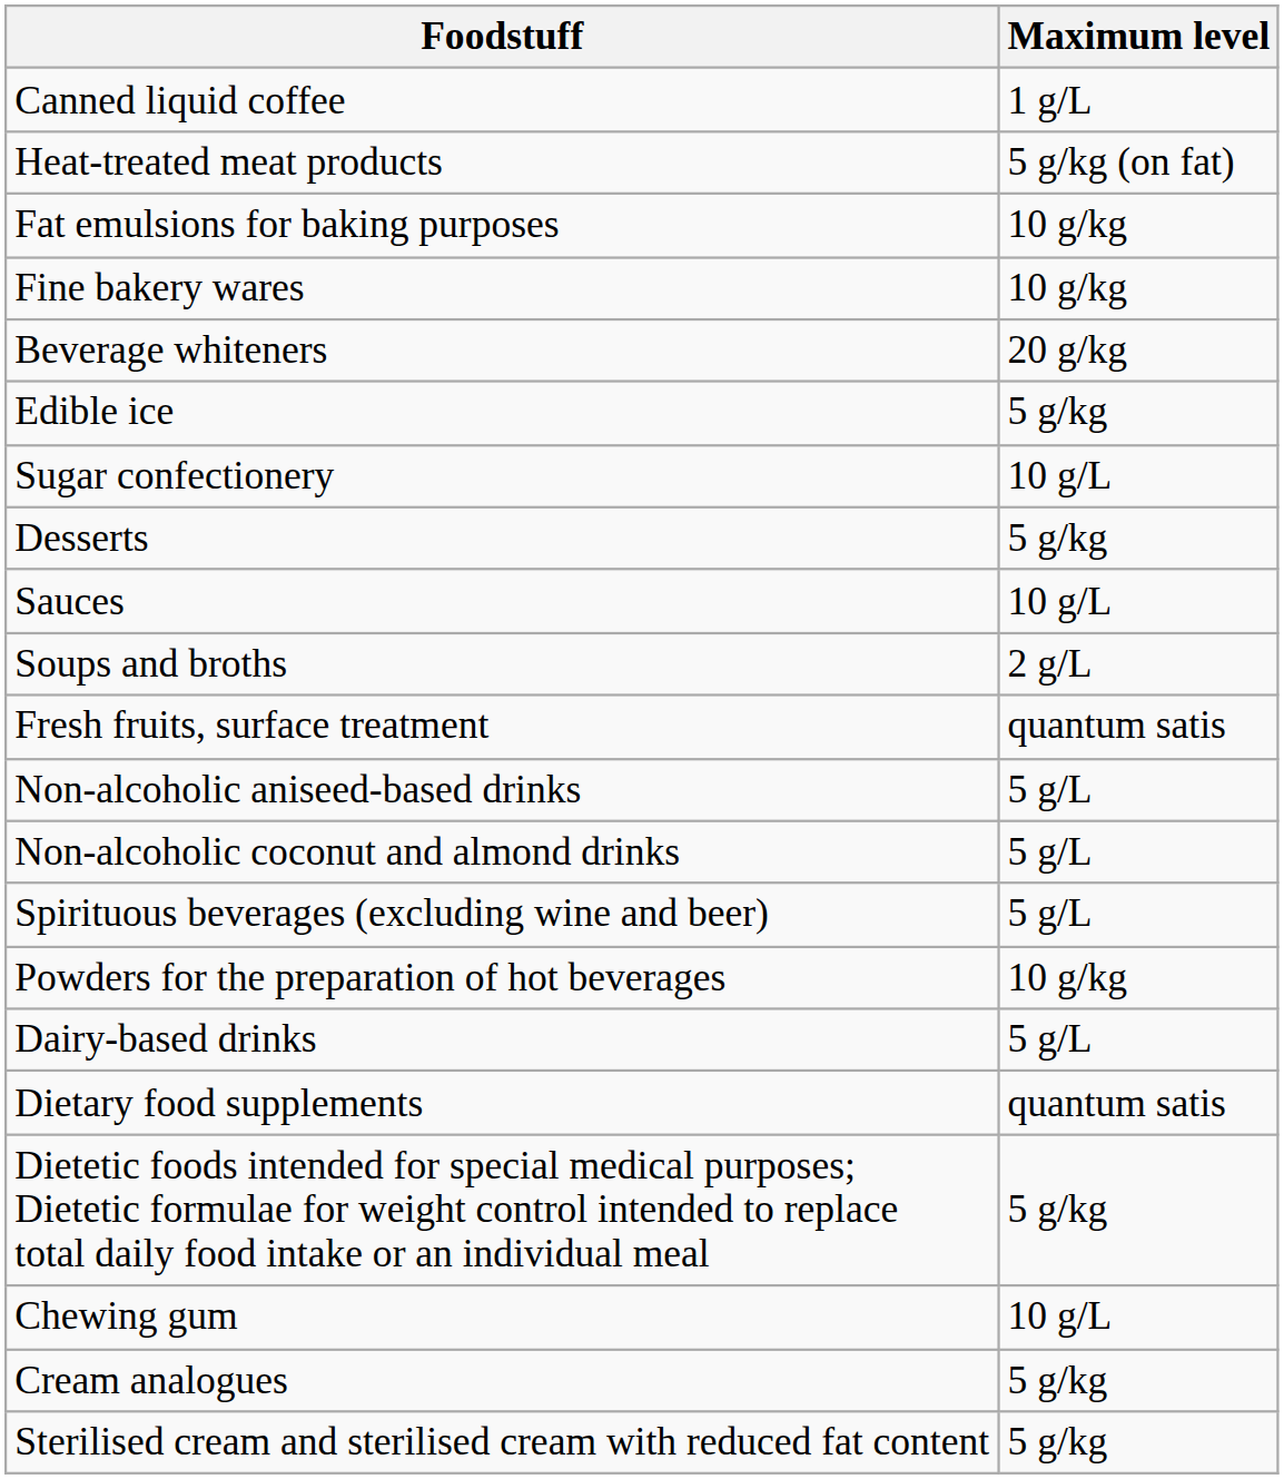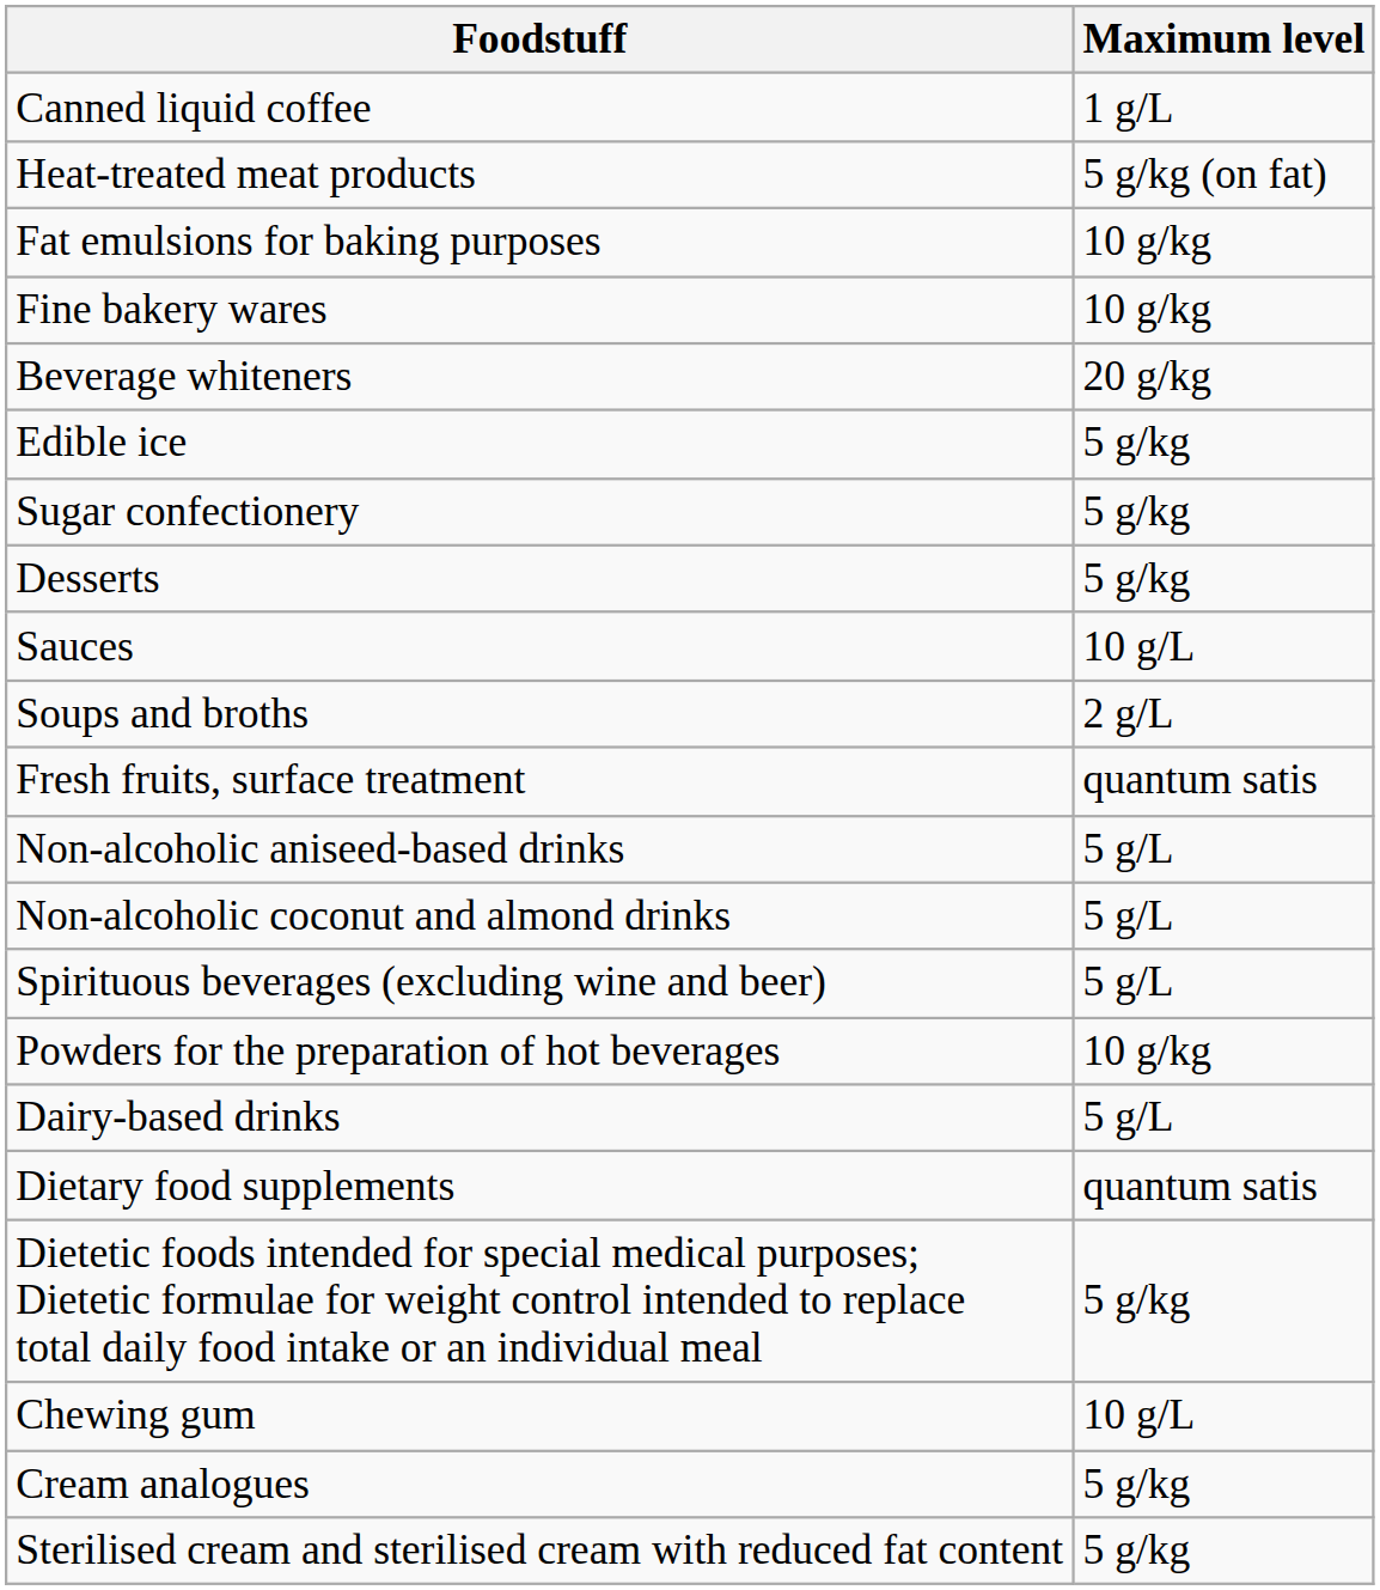 <table class="wikitable">
 <tr>
 <th>Foodstuff</th>
 <th>Maximum level</th>
 </tr>
 <tr>
 <td>Canned liquid coffee</td>
 <td>1 g/L</td>
 </tr>
 <tr>
 <td>Heat-treated meat products</td>
 <td>5 g/kg (on fat)</td>
 </tr>
 <tr>
 <td>Fat emulsions for baking purposes</td>
 <td>10 g/kg</td>
 </tr>
 <tr>
 <td>Fine bakery wares</td>
 <td>10 g/kg</td>
 </tr>
 <tr>
 <td>Beverage whiteners</td>
 <td>20 g/kg</td>
 </tr>
 <tr>
 <td>Edible ice</td>
 <td>5 g/kg</td>
 </tr>
 <tr>
 <td>Sugar confectionery</td>
-<td>10 g/L</td>
+<td>5 g/kg</td>
 </tr>
 <tr>
 <td>Desserts</td>
 <td>5 g/kg</td>
 </tr>
 <tr>
 <td>Sauces</td>
 <td>10 g/L</td>
 </tr>
 <tr>
 <td>Soups and broths</td>
 <td>2 g/L</td>
 </tr>
 <tr>
 <td>Fresh fruits, surface treatment</td>
 <td>quantum satis</td>
 </tr>
 <tr>
 <td>Non-alcoholic aniseed-based drinks</td>
 <td>5 g/L</td>
 </tr>
 <tr>
 <td>Non-alcoholic coconut and almond drinks</td>
 <td>5 g/L</td>
 </tr>
 <tr>
 <td>Spirituous beverages (excluding wine and beer)</td>
 <td>5 g/L</td>
 </tr>
 <tr>
 <td>Powders for the preparation of hot beverages</td>
 <td>10 g/kg</td>
 </tr>
 <tr>
 <td>Dairy-based drinks</td>
 <td>5 g/L</td>
 </tr>
 <tr>
 <td>Dietary food supplements</td>
 <td>quantum satis</td>
 </tr>
 <tr>
 <td>Dietetic foods intended for special medical purposes;<br>Dietetic formulae for weight control intended to replace<br>total daily food intake or an individual meal</td>
 <td>5 g/kg</td>
 </tr>
 <tr>
 <td>Chewing gum</td>
 <td>10 g/L</td>
 </tr>
 <tr>
 <td>Cream analogues</td>
 <td>5 g/kg</td>
 </tr>
 <tr>
 <td>Sterilised cream and sterilised cream with reduced fat content</td>
 <td>5 g/kg</td>
 </tr>
 </table>
